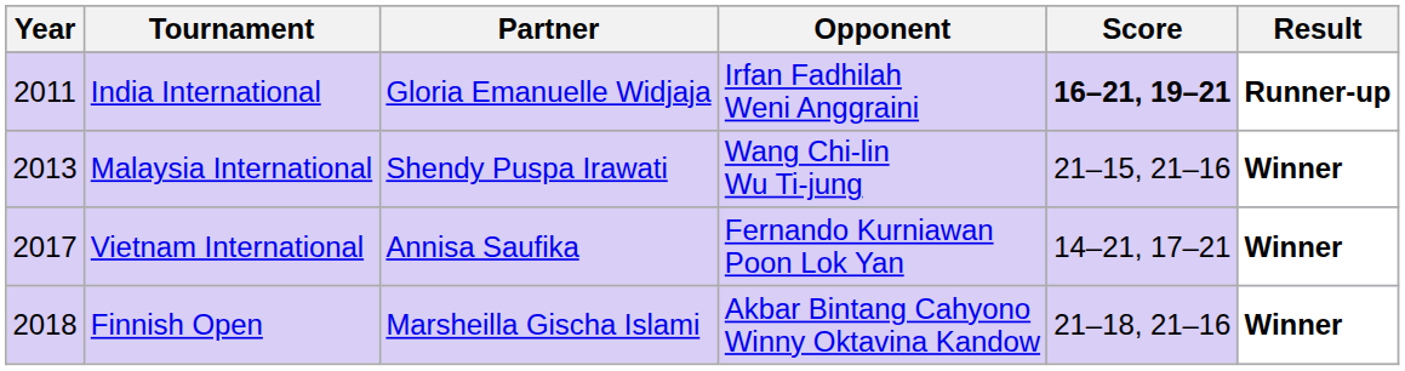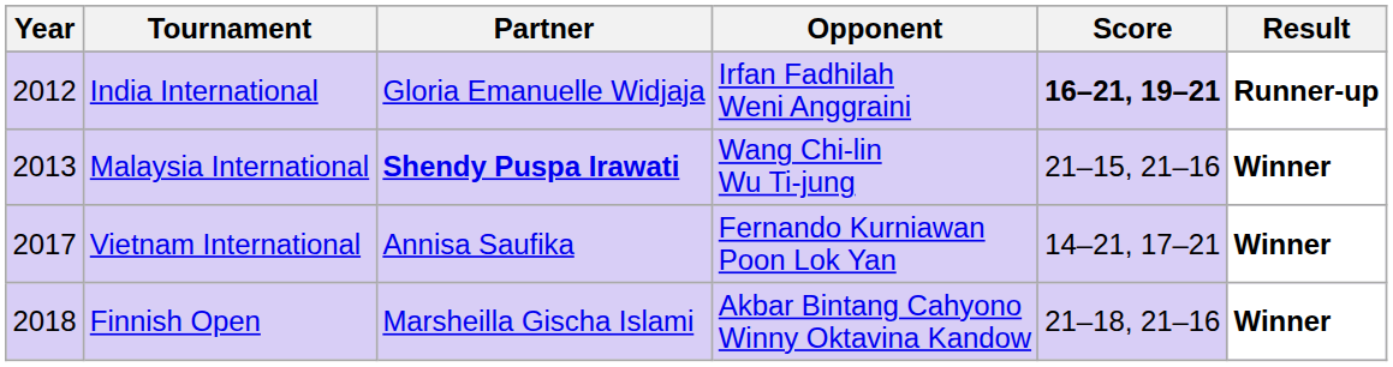 <table class="sortable wikitable" style="font-size: 90%">
 <tr>
 <th>Year</th>
 <th>Tournament</th>
 <th>Partner</th>
 <th>Opponent</th>
 <th>Score</th>
 <th>Result</th>
 </tr>
 <tr style="background:#D8CEF6">
-<td align="center">2011</td>
+<td align="center">2012</td>
 <td align="left"><a href='#'>India International</a></td>
 <td align="left"> <a href='#'>Gloria Emanuelle Widjaja</a></td>
 <td align="left"> <a href='#'>Irfan Fadhilah</a><br> <a href='#'>Weni Anggraini</a></td>
 <td align="left"><strong>16–21, 19–21</strong></td>
 <td style="text-align:left; background:white"> <strong>Runner-up</strong></td>
 </tr>
 <tr style="background:#D8CEF6">
 <td align="center">2013</td>
 <td align="left"><a href='#'>Malaysia International</a></td>
-<td align="left"> <a href='#'>Shendy Puspa Irawati</a></td>
+<td align="left"><strong> <a href='#'>Shendy Puspa Irawati</a></strong></td>
 <td align="left"> <a href='#'>Wang Chi-lin</a><br> <a href='#'>Wu Ti-jung</a></td>
 <td align="left">21–15, 21–16</td>
 <td style="text-align:left; background:white"> <strong>Winner</strong></td>
 </tr>
 <tr style="background:#D8CEF6">
 <td align="center">2017</td>
 <td align="left"><a href='#'>Vietnam International</a></td>
 <td align="left"> <a href='#'>Annisa Saufika</a></td>
 <td align="left"> <a href='#'>Fernando Kurniawan</a><br> <a href='#'>Poon Lok Yan</a></td>
 <td align="left">14–21, 17–21</td>
 <td style="text-align:left; background:white"> <strong>Winner</strong></td>
 </tr>
 <tr style="background:#D8CEF6">
 <td align="center">2018</td>
 <td align="left"><a href='#'>Finnish Open</a></td>
 <td align="left"> <a href='#'>Marsheilla Gischa Islami</a></td>
 <td align="left"> <a href='#'>Akbar Bintang Cahyono</a><br> <a href='#'>Winny Oktavina Kandow</a></td>
 <td align="left">21–18, 21–16</td>
 <td style="text-align:left; background:white"> <strong>Winner</strong></td>
 </tr>
 </table>
